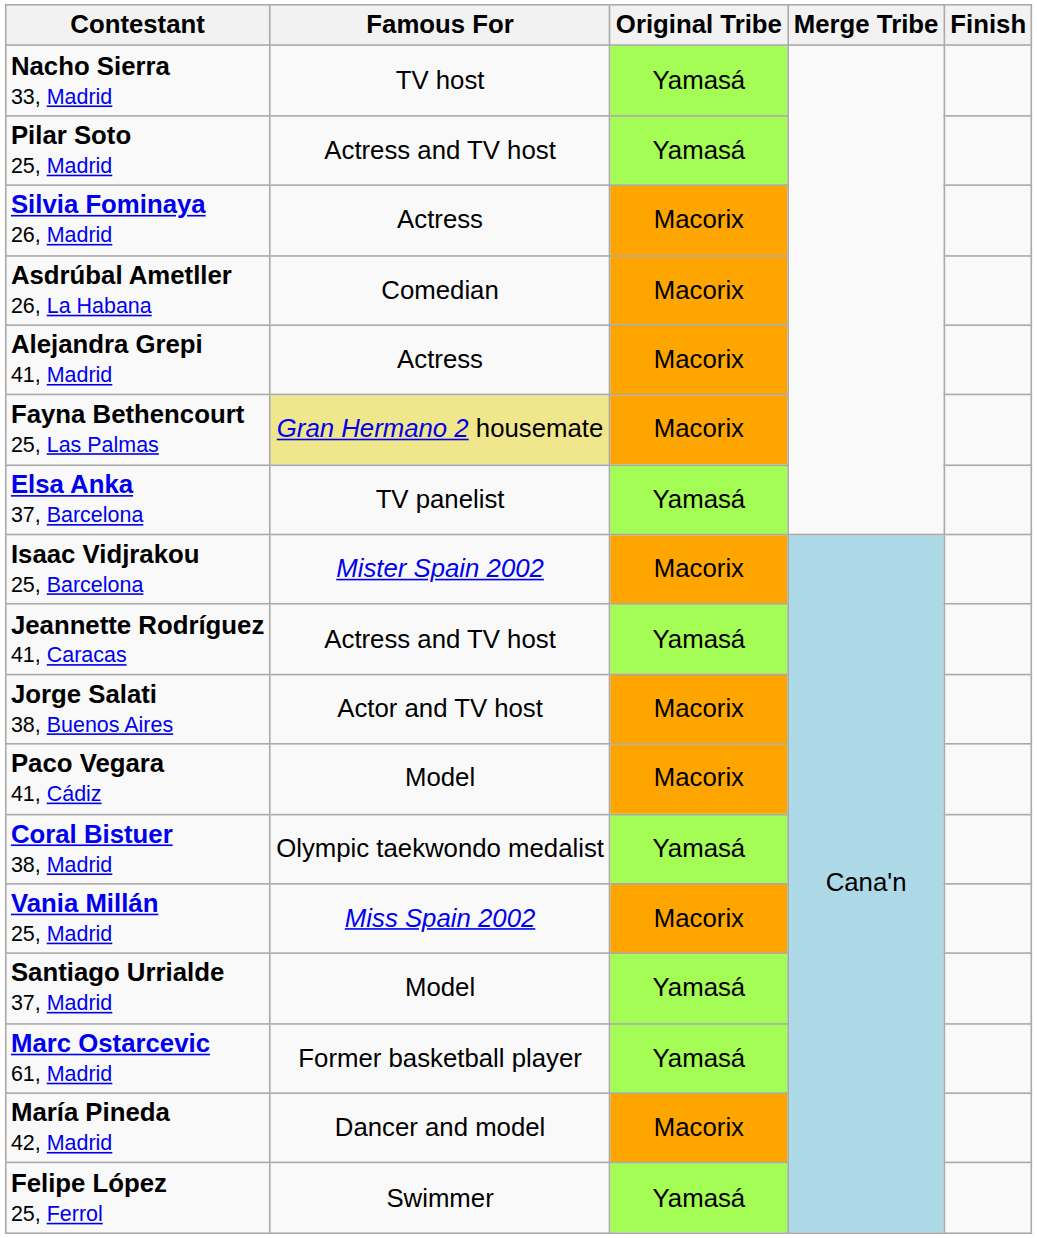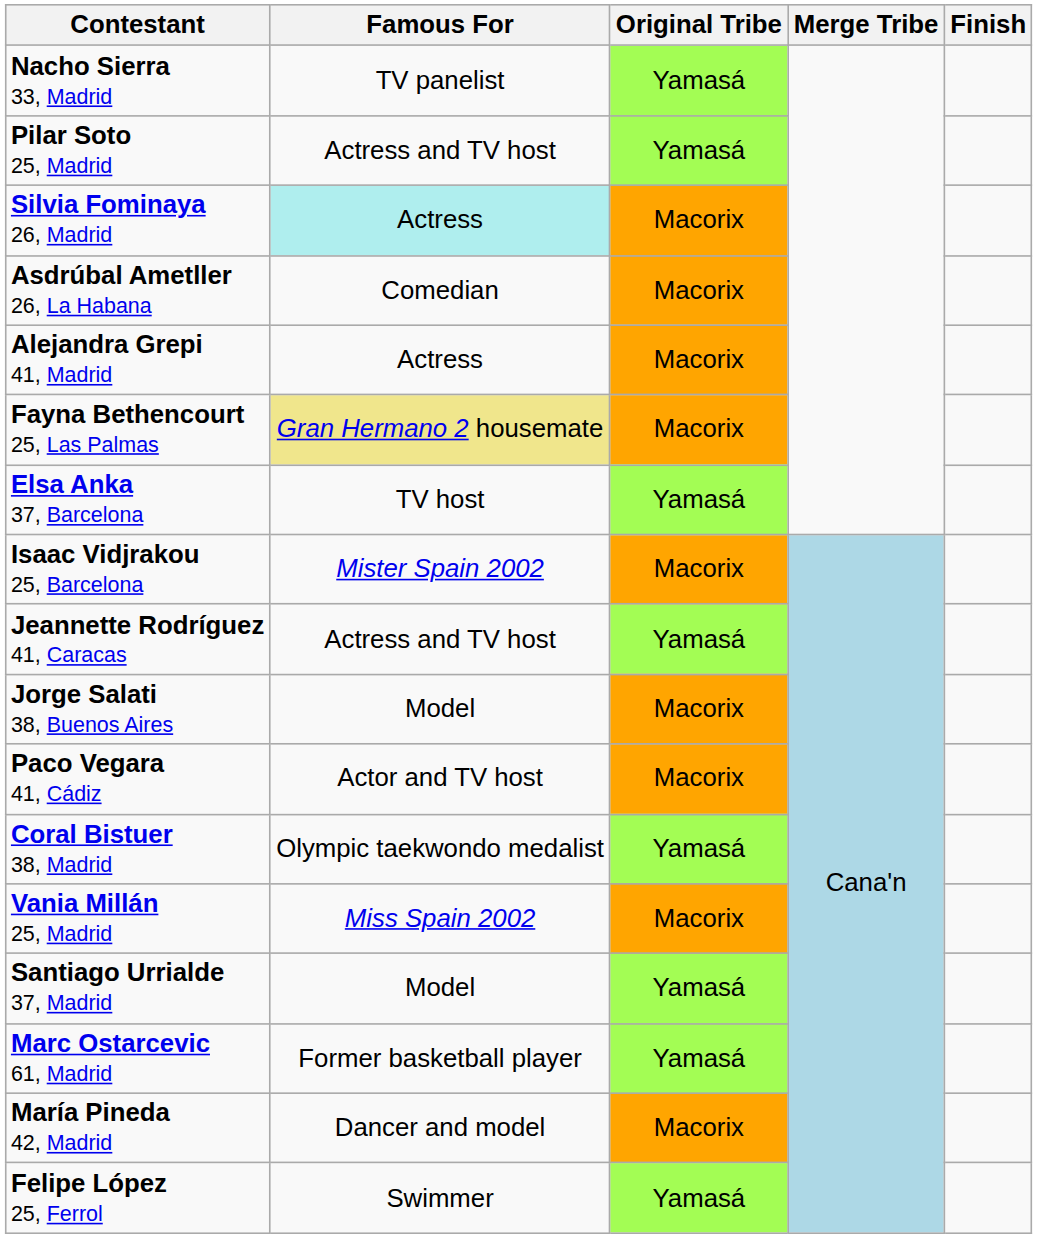 <table class="wikitable" style="margin:auto; text-align:center">
 <tr>
 <th>Contestant</th>
 <th>Famous For</th>
 <th>Original Tribe</th>
 <th>Merge Tribe</th>
 <th>Finish</th>
 </tr>
 <tr>
 <td align="left"><strong>Nacho Sierra</strong><br><small>33, <a href='#'>Madrid</a></small></td>
-<td>TV host</td>
+<td>TV panelist</td>
 <td bgcolor="#A3FD54">Yamasá</td>
 <td rowspan="7"></td>
 <td></td>
 </tr>
 <tr>
 <td align="left"><strong>Pilar Soto</strong><br><small>25, <a href='#'>Madrid</a></small></td>
 <td>Actress and TV host</td>
 <td bgcolor="#A3FD54">Yamasá</td>
 <td></td>
 </tr>
 <tr>
 <td align="left"><strong><a href='#'>Silvia Fominaya</a></strong><br><small>26, <a href='#'>Madrid</a></small></td>
-<td>Actress</td>
+<td style="background: paleturquoise;">Actress</td>
 <td bgcolor="orange">Macorix</td>
 <td></td>
 </tr>
 <tr>
 <td align="left"><strong>Asdrúbal Ametller</strong><br><small>26, <a href='#'>La Habana</a></small></td>
 <td>Comedian</td>
 <td bgcolor="orange">Macorix</td>
 <td></td>
 </tr>
 <tr>
 <td align="left"><strong>Alejandra Grepi</strong><br><small>41, <a href='#'>Madrid</a></small></td>
 <td>Actress</td>
 <td bgcolor="orange">Macorix</td>
 <td></td>
 </tr>
 <tr>
 <td align="left"><strong>Fayna Bethencourt</strong><br><small>25, <a href='#'>Las Palmas</a></small></td>
 <td style="background: khaki;"><em><a href='#'>Gran Hermano 2</a></em> housemate</td>
 <td bgcolor="orange">Macorix</td>
 <td></td>
 </tr>
 <tr>
 <td align="left"><strong><a href='#'>Elsa Anka</a></strong><br><small>37, <a href='#'>Barcelona</a></small></td>
-<td>TV panelist</td>
+<td>TV host</td>
 <td bgcolor="#A3FD54">Yamasá</td>
 <td></td>
 </tr>
 <tr>
 <td align="left"><strong>Isaac Vidjrakou</strong><br><small>25, <a href='#'>Barcelona</a></small></td>
 <td><em><a href='#'>Mister Spain 2002</a></em></td>
 <td bgcolor="orange">Macorix</td>
 <td rowspan=10 bgcolor="lightblue">Cana'n</td>
 <td></td>
 </tr>
 <tr>
 <td align="left"><strong>Jeannette Rodríguez</strong><br><small>41, <a href='#'>Caracas</a></small></td>
 <td>Actress and TV host</td>
 <td bgcolor="#A3FD54">Yamasá</td>
 <td></td>
 </tr>
 <tr>
 <td align="left"><strong>Jorge Salati</strong><br><small>38, <a href='#'>Buenos Aires</a></small></td>
-<td>Actor and TV host</td>
+<td>Model</td>
 <td bgcolor="orange">Macorix</td>
 <td></td>
 </tr>
 <tr>
 <td align="left"><strong>Paco Vegara</strong><br><small>41, <a href='#'>Cádiz</a></small></td>
-<td>Model</td>
+<td>Actor and TV host</td>
 <td bgcolor="orange">Macorix</td>
 <td></td>
 </tr>
 <tr>
 <td align="left"><strong><a href='#'>Coral Bistuer</a></strong><br><small>38, <a href='#'>Madrid</a></small></td>
 <td>Olympic taekwondo medalist</td>
 <td bgcolor="#A3FD54">Yamasá</td>
 <td></td>
 </tr>
 <tr>
 <td align="left"><strong><a href='#'>Vania Millán</a></strong><br><small>25, <a href='#'>Madrid</a></small></td>
 <td><em><a href='#'>Miss Spain 2002</a></em></td>
 <td bgcolor="orange">Macorix</td>
 <td></td>
 </tr>
 <tr>
 <td align="left"><strong>Santiago Urrialde</strong><br><small>37, <a href='#'>Madrid</a></small></td>
 <td>Model</td>
 <td bgcolor="#A3FD54">Yamasá</td>
 <td></td>
 </tr>
 <tr>
 <td align="left"><strong><a href='#'>Marc Ostarcevic</a></strong><br><small>61, <a href='#'>Madrid</a></small></td>
 <td>Former basketball player</td>
 <td bgcolor="#A3FD54">Yamasá</td>
 <td></td>
 </tr>
 <tr>
 <td align="left"><strong>María Pineda</strong><br><small>42, <a href='#'>Madrid</a></small></td>
 <td>Dancer and model</td>
 <td bgcolor="orange">Macorix</td>
 <td></td>
 </tr>
 <tr>
 <td align="left"><strong>Felipe López</strong><br><small>25, <a href='#'>Ferrol</a></small></td>
 <td>Swimmer</td>
 <td bgcolor="#A3FD54">Yamasá</td>
 <td></td>
 </tr>
 </table>
